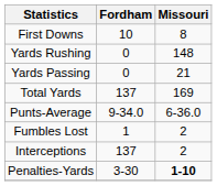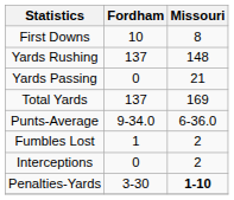 <table class=wikitable style="text-align:center">
 <tr>
 <th>Statistics</th>
 <th>Fordham</th>
 <th>Missouri</th>
 </tr>
 <tr>
 <td>First Downs</td>
 <td>10</td>
 <td>8</td>
 </tr>
 <tr>
 <td>Yards Rushing</td>
-<td>0</td>
+<td>137</td>
 <td>148</td>
 </tr>
 <tr>
 <td>Yards Passing</td>
 <td>0</td>
 <td>21</td>
 </tr>
 <tr>
 <td>Total Yards</td>
 <td>137</td>
 <td>169</td>
 </tr>
 <tr>
 <td>Punts-Average</td>
 <td>9-34.0</td>
 <td>6-36.0</td>
 </tr>
 <tr>
 <td>Fumbles Lost</td>
 <td>1</td>
 <td>2</td>
 </tr>
 <tr>
 <td>Interceptions</td>
-<td>137</td>
+<td>0</td>
 <td>2</td>
 </tr>
 <tr>
 <td>Penalties-Yards</td>
 <td>3-30</td>
 <td><strong>1-10</strong></td>
 </tr>
 <tr>
 </tr>
 </table>
